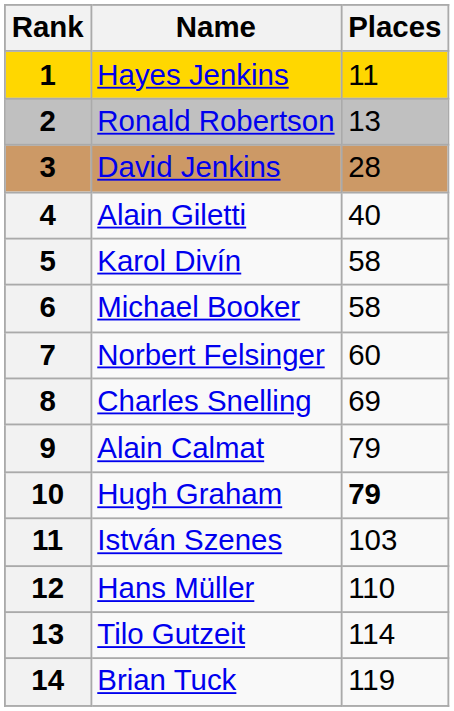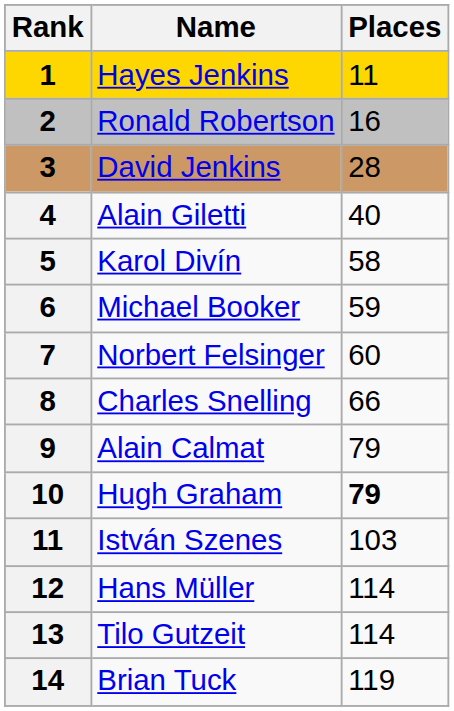 <table class="wikitable">
 <tr>
 <th>Rank</th>
 <th>Name</th>
 <th>Places</th>
 </tr>
 <tr bgcolor=gold>
 <td align=center><strong>1</strong></td>
 <td> <a href='#'>Hayes Jenkins</a></td>
 <td>11</td>
 </tr>
 <tr bgcolor=silver>
 <td align=center><strong>2</strong></td>
 <td> <a href='#'>Ronald Robertson</a></td>
-<td>13</td>
+<td>16</td>
 </tr>
 <tr bgcolor=cc9966>
 <td align=center><strong>3</strong></td>
 <td> <a href='#'>David Jenkins</a></td>
 <td>28</td>
 </tr>
 <tr>
 <th>4</th>
 <td> <a href='#'>Alain Giletti</a></td>
 <td>40</td>
 </tr>
 <tr>
 <th>5</th>
 <td> <a href='#'>Karol Divín</a></td>
 <td>58</td>
 </tr>
 <tr>
 <th>6</th>
 <td> <a href='#'>Michael Booker</a></td>
-<td>58</td>
+<td>59</td>
 </tr>
 <tr>
 <th>7</th>
 <td> <a href='#'>Norbert Felsinger</a></td>
 <td>60</td>
 </tr>
 <tr>
 <th>8</th>
 <td> <a href='#'>Charles Snelling</a></td>
-<td>69</td>
+<td>66</td>
 </tr>
 <tr>
 <th>9</th>
 <td> <a href='#'>Alain Calmat</a></td>
 <td>79</td>
 </tr>
 <tr>
 <th>10</th>
 <td> <a href='#'>Hugh Graham</a></td>
 <td><strong>79</strong></td>
 </tr>
 <tr>
 <th>11</th>
 <td> <a href='#'>István Szenes</a></td>
 <td>103</td>
 </tr>
 <tr>
 <th>12</th>
 <td> <a href='#'>Hans Müller</a></td>
-<td>110</td>
+<td>114</td>
 </tr>
 <tr>
 <th>13</th>
 <td> <a href='#'>Tilo Gutzeit</a></td>
 <td>114</td>
 </tr>
 <tr>
 <th>14</th>
 <td> <a href='#'>Brian Tuck</a></td>
 <td>119</td>
 </tr>
 </table>
